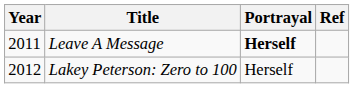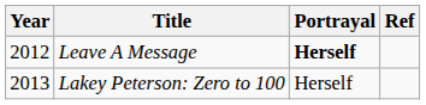 <table class="wikitable">
 <tr>
 <th>Year</th>
 <th>Title</th>
 <th>Portrayal</th>
 <th>Ref</th>
 </tr>
 <tr>
-<td>2011</td>
+<td>2012</td>
 <td><em>Leave A Message</em></td>
 <td><strong>Herself</strong></td>
 <td></td>
 </tr>
 <tr>
-<td>2012</td>
+<td>2013</td>
 <td><em>Lakey Peterson: Zero to 100</em></td>
 <td>Herself</td>
 <td></td>
 </tr>
 </table>
